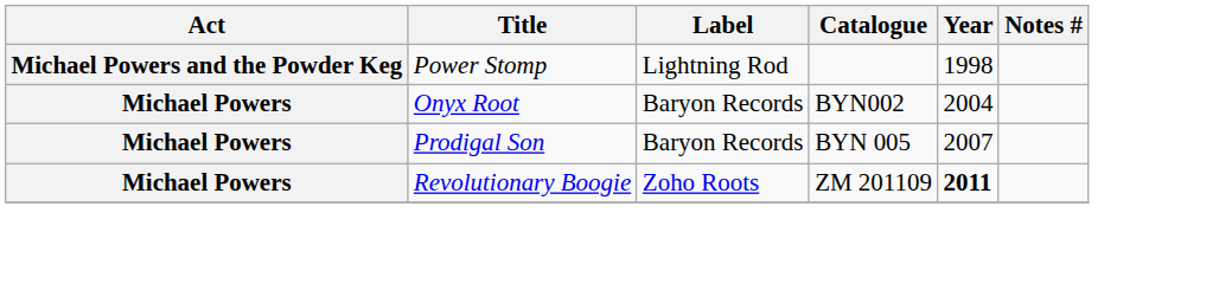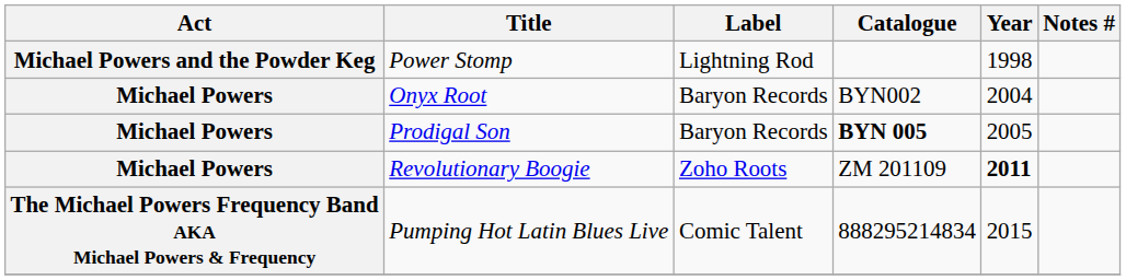 <table class="wikitable plainrowheaders sortable">
 <tr>
 <th scope="col">Act</th>
 <th scope="col">Title</th>
 <th scope="col">Label</th>
 <th scope="col">Catalogue</th>
 <th scope="col">Year</th>
 <th scope="col" class="unsortable">Notes #</th>
 </tr>
 <tr>
 <th scope="row">Michael Powers and the Powder Keg</th>
 <td><em>Power Stomp</em></td>
 <td>Lightning Rod</td>
 <td></td>
 <td>1998</td>
 <td></td>
 </tr>
 <tr>
 <th scope="row">Michael Powers</th>
 <td><em><a href='#'>Onyx Root</a></em></td>
 <td>Baryon Records</td>
 <td>BYN002</td>
 <td>2004</td>
 <td></td>
 </tr>
 <tr>
 <th scope="row">Michael Powers</th>
 <td><em><a href='#'>Prodigal Son</a></em></td>
 <td>Baryon Records</td>
-<td>BYN 005</td>
-<td>2007</td>
+<td><strong>BYN 005</strong></td>
+<td>2005</td>
 <td></td>
 </tr>
 <tr>
 <th scope="row">Michael Powers</th>
 <td><em><a href='#'>Revolutionary Boogie</a></em></td>
 <td><a href='#'>Zoho Roots</a></td>
 <td>ZM 201109</td>
 <td><strong>2011</strong></td>
 <td></td>
 </tr>
 <tr>
+<th scope="row">The Michael Powers Frequency Band<br><small>AKA<br> Michael Powers & Frequency</small></th>
+<td><em>Pumping Hot Latin Blues Live</em></td>
+<td>Comic Talent</td>
+<td>888295214834</td>
+<td>2015</td>
+<td></td>
+</tr>
+<tr>
 </tr>
 </table>
